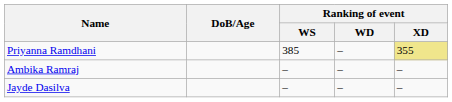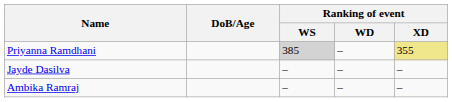 <table class="wikitable" style="width:600px; font-size:95%;">
 <tr>
 <th rowspan="2" align="left">Name</th>
 <th rowspan="2" align="left">DoB/Age</th>
 <th colspan="3" align="center">Ranking of event</th>
 </tr>
 <tr>
 <th align="center">WS</th>
 <th>WD</th>
 <th align="center">XD</th>
 </tr>
 <tr>
 <td><a href='#'>Priyanna Ramdhani</a></td>
 <td></td>
-<td>385</td>
+<td style="background: lightgrey;">385</td>
 <td>–</td>
 <td style="background: khaki;">355</td>
+</tr>
+<tr>
+<td><a href='#'>Jayde Dasilva</a></td>
+<td></td>
+<td>–</td>
+<td>–</td>
+<td>–</td>
 </tr>
 <tr>
 <td><a href='#'>Ambika Ramraj</a></td>
 <td></td>
 <td>–</td>
 <td>–</td>
 <td>–</td>
 </tr>
-<tr>
-<td><a href='#'>Jayde Dasilva</a></td>
-<td></td>
-<td>–</td>
-<td>–</td>
-<td>–</td>
-</tr>
 </table>
